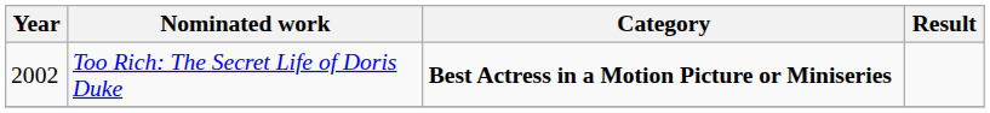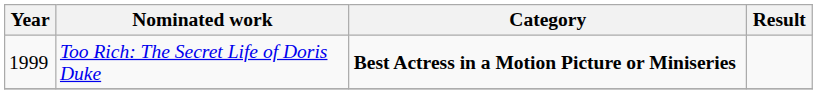 <table width="75%" class="wikitable">
 <tr>
 <th width="10">Year</th>
 <th width="220">Nominated work</th>
 <th width="300">Category</th>
 <th width="30">Result</th>
 </tr>
 <tr>
-<td>2002</td>
+<td>1999</td>
 <td><em><a href='#'>Too Rich: The Secret Life of Doris Duke</a></em></td>
 <td><strong>Best Actress in a Motion Picture or Miniseries</strong></td>
 <td></td>
 </tr>
 <tr>
 </tr>
 </table>
